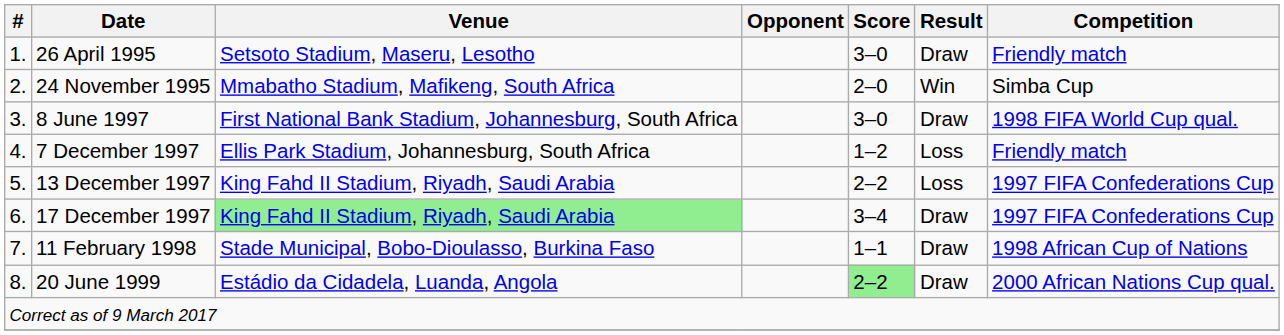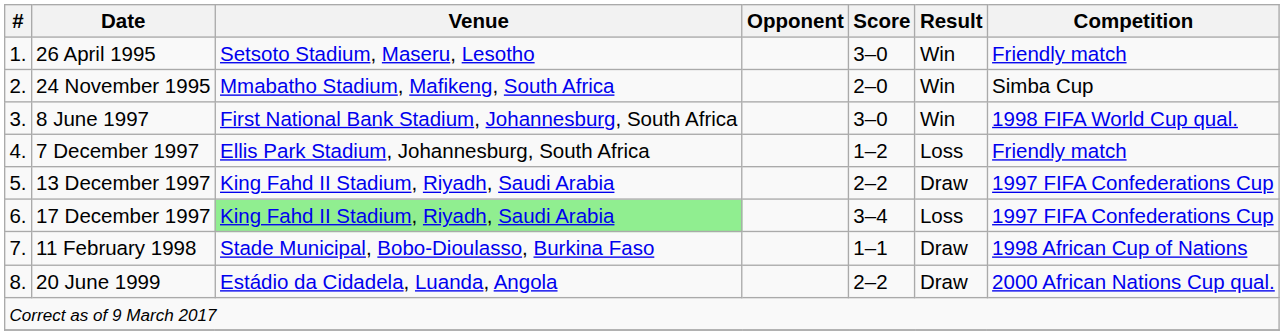 <table class="wikitable" style="font-size:95%;">
 <tr>
 <th>#</th>
 <th>Date</th>
 <th>Venue</th>
 <th>Opponent</th>
 <th>Score</th>
 <th>Result</th>
 <th>Competition</th>
 </tr>
 <tr>
 <td>1.</td>
 <td>26 April 1995</td>
 <td><a href='#'>Setsoto Stadium</a>, <a href='#'>Maseru</a>, <a href='#'>Lesotho</a></td>
 <td></td>
 <td>3–0</td>
-<td>Draw</td>
+<td>Win</td>
 <td><a href='#'>Friendly match</a></td>
 </tr>
 <tr>
 <td>2.</td>
 <td>24 November 1995</td>
 <td><a href='#'>Mmabatho Stadium</a>, <a href='#'>Mafikeng</a>, <a href='#'>South Africa</a></td>
 <td></td>
 <td>2–0</td>
 <td>Win</td>
 <td>Simba Cup</td>
 </tr>
 <tr>
 <td>3.</td>
 <td>8 June 1997</td>
 <td><a href='#'>First National Bank Stadium</a>, <a href='#'>Johannesburg</a>, South Africa</td>
 <td></td>
 <td>3–0</td>
-<td>Draw</td>
+<td>Win</td>
 <td><a href='#'>1998 FIFA World Cup qual.</a></td>
 </tr>
 <tr>
 <td>4.</td>
 <td>7 December 1997</td>
 <td><a href='#'>Ellis Park Stadium</a>, Johannesburg, South Africa</td>
 <td></td>
 <td>1–2</td>
 <td>Loss</td>
 <td><a href='#'>Friendly match</a></td>
 </tr>
 <tr>
 <td>5.</td>
 <td>13 December 1997</td>
 <td><a href='#'>King Fahd II Stadium</a>, <a href='#'>Riyadh</a>, <a href='#'>Saudi Arabia</a></td>
 <td></td>
 <td>2–2</td>
-<td>Loss</td>
+<td>Draw</td>
 <td><a href='#'>1997 FIFA Confederations Cup</a></td>
 </tr>
 <tr>
 <td>6.</td>
 <td>17 December 1997</td>
 <td style="background: lightgreen;"><a href='#'>King Fahd II Stadium</a>, <a href='#'>Riyadh</a>, <a href='#'>Saudi Arabia</a></td>
 <td></td>
 <td>3–4</td>
-<td>Draw</td>
+<td>Loss</td>
 <td><a href='#'>1997 FIFA Confederations Cup</a></td>
 </tr>
 <tr>
 <td>7.</td>
 <td>11 February 1998</td>
 <td><a href='#'>Stade Municipal</a>, <a href='#'>Bobo-Dioulasso</a>, <a href='#'>Burkina Faso</a></td>
 <td></td>
 <td>1–1</td>
 <td>Draw</td>
 <td><a href='#'>1998 African Cup of Nations</a></td>
 </tr>
 <tr>
 <td>8.</td>
 <td>20 June 1999</td>
 <td><a href='#'>Estádio da Cidadela</a>, <a href='#'>Luanda</a>, <a href='#'>Angola</a></td>
 <td></td>
-<td style="background: lightgreen;">2–2</td>
+<td>2–2</td>
 <td>Draw</td>
 <td><a href='#'>2000 African Nations Cup qual.</a></td>
 </tr>
 <tr>
 <td colspan="12"><small><em>Correct as of 9 March 2017</em></small></td>
 </tr>
 <tr>
 </tr>
 </table>
